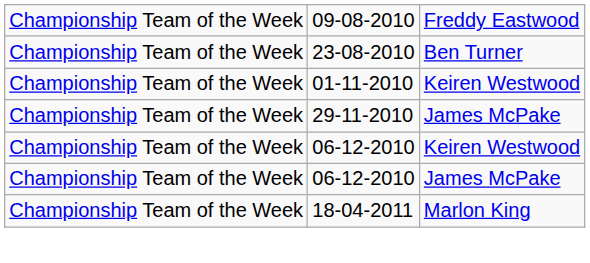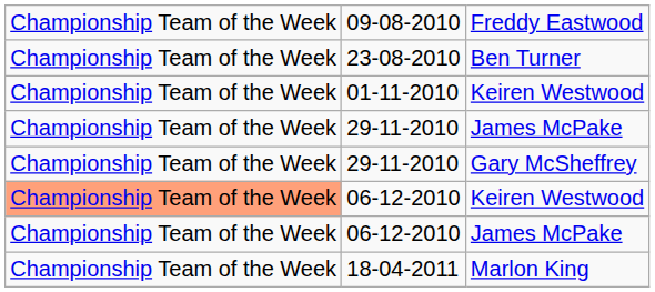 <table class="wikitable">
 <tr>
 <td><a href='#'>Championship</a> Team of the Week</td>
 <td>09-08-2010</td>
 <td><a href='#'>Freddy Eastwood</a></td>
 </tr>
 <tr>
 <td><a href='#'>Championship</a> Team of the Week</td>
 <td>23-08-2010</td>
 <td><a href='#'>Ben Turner</a></td>
 </tr>
 <tr>
 <td><a href='#'>Championship</a> Team of the Week</td>
 <td>01-11-2010</td>
 <td><a href='#'>Keiren Westwood</a></td>
 </tr>
 <tr>
 <td><a href='#'>Championship</a> Team of the Week</td>
 <td>29-11-2010</td>
 <td><a href='#'>James McPake</a></td>
 </tr>
 <tr>
 <td><a href='#'>Championship</a> Team of the Week</td>
+<td>29-11-2010</td>
+<td><a href='#'>Gary McSheffrey</a></td>
+</tr>
+<tr>
+<td style="background: lightsalmon;"><a href='#'>Championship</a> Team of the Week</td>
 <td>06-12-2010</td>
 <td><a href='#'>Keiren Westwood</a></td>
 </tr>
 <tr>
 <td><a href='#'>Championship</a> Team of the Week</td>
 <td>06-12-2010</td>
 <td><a href='#'>James McPake</a></td>
 </tr>
 <tr>
 <td><a href='#'>Championship</a> Team of the Week</td>
 <td>18-04-2011</td>
 <td><a href='#'>Marlon King</a></td>
 </tr>
 </table>
